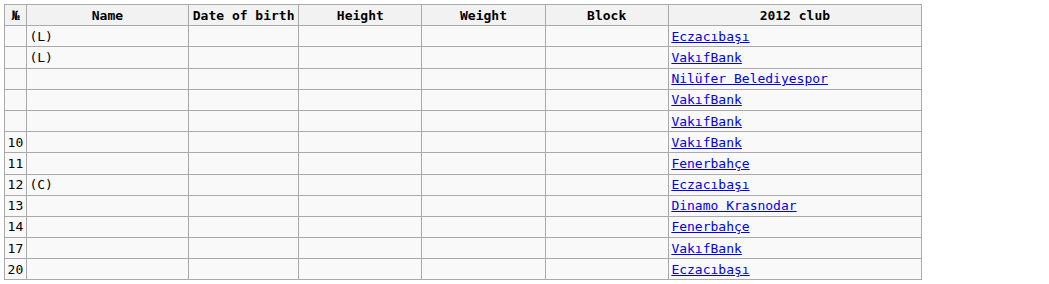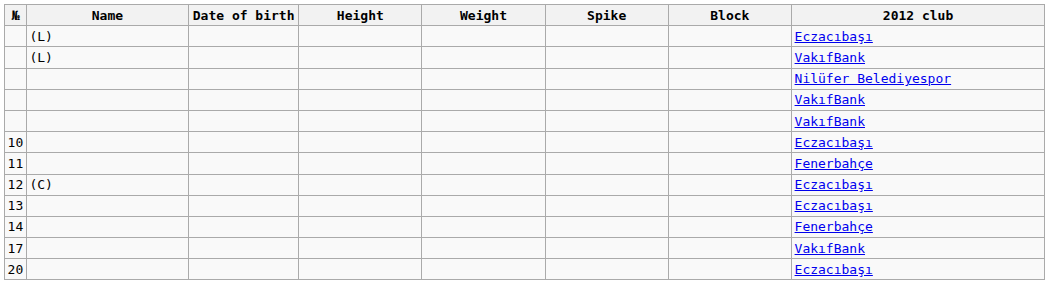 <table class="wikitable sortable" style="font-size:100%; text-align:center;">
 <tr>
 <th>№</th>
 <th style="width:12em">Name</th>
 <th style="width:8em">Date of birth</th>
 <th style="width:9em">Height</th>
 <th style="width:9em">Weight</th>
+<th style="width:9em">Spike</th>
 <th style="width:9em">Block</th>
 <th style="width:19em">2012 club</th>
 </tr>
 <tr>
 <td></td>
 <td style="text-align:left;"> (L)</td>
 <td style="text-align:right;"></td>
+<td></td>
 <td></td>
 <td></td>
 <td></td>
 <td style="text-align:left;"> <a href='#'>Eczacıbaşı</a></td>
 </tr>
 <tr>
 <td></td>
 <td style="text-align:left;"> (L)</td>
 <td style="text-align:right;"></td>
 <td></td>
 <td></td>
 <td></td>
+<td></td>
 <td style="text-align:left;"> <a href='#'>VakıfBank</a></td>
 </tr>
 <tr>
 <td></td>
 <td style="text-align:left;"></td>
 <td style="text-align:right;"></td>
+<td></td>
 <td></td>
 <td></td>
 <td></td>
 <td style="text-align:left;"> <a href='#'>Nilüfer Belediyespor</a></td>
 </tr>
 <tr>
 <td></td>
 <td style="text-align:left;"></td>
 <td style="text-align:right;"></td>
 <td></td>
 <td></td>
 <td></td>
+<td></td>
 <td style="text-align:left;"> <a href='#'>VakıfBank</a></td>
 </tr>
 <tr>
 <td></td>
 <td style="text-align:left;"></td>
 <td style="text-align:right;"></td>
+<td></td>
 <td></td>
 <td></td>
 <td></td>
 <td style="text-align:left;"> <a href='#'>VakıfBank</a></td>
 </tr>
 <tr>
 <td>10</td>
 <td style="text-align:left;"></td>
 <td style="text-align:right;"></td>
 <td></td>
 <td></td>
 <td></td>
-<td style="text-align:left;"> <a href='#'>VakıfBank</a></td>
+<td></td>
+<td style="text-align:left;"> <a href='#'>Eczacıbaşı</a></td>
 </tr>
 <tr>
 <td>11</td>
 <td style="text-align:left;"></td>
 <td style="text-align:right;"></td>
+<td></td>
 <td></td>
 <td></td>
 <td></td>
 <td style="text-align:left;"> <a href='#'>Fenerbahçe</a></td>
 </tr>
 <tr>
 <td>12</td>
 <td style="text-align:left;"> (C)</td>
 <td style="text-align:right;"></td>
 <td></td>
 <td></td>
 <td></td>
+<td></td>
 <td style="text-align:left;"> <a href='#'>Eczacıbaşı</a></td>
 </tr>
 <tr>
 <td>13</td>
 <td style="text-align:left;"></td>
 <td style="text-align:right;"></td>
 <td></td>
 <td></td>
 <td></td>
-<td style="text-align:left;"> <a href='#'>Dinamo Krasnodar</a></td>
+<td></td>
+<td style="text-align:left;"> <a href='#'>Eczacıbaşı</a></td>
 </tr>
 <tr>
 <td>14</td>
 <td style="text-align:left;"></td>
 <td style="text-align:right;"></td>
+<td></td>
 <td></td>
 <td></td>
 <td></td>
 <td style="text-align:left;"> <a href='#'>Fenerbahçe</a></td>
 </tr>
 <tr>
 <td>17</td>
 <td style="text-align:left;"></td>
 <td style="text-align:right;"></td>
 <td></td>
 <td></td>
 <td></td>
+<td></td>
 <td style="text-align:left;"> <a href='#'>VakıfBank</a></td>
 </tr>
 <tr>
 <td>20</td>
 <td style="text-align:left;"></td>
 <td style="text-align:right;"></td>
 <td></td>
 <td></td>
 <td></td>
+<td></td>
 <td style="text-align:left;"> <a href='#'>Eczacıbaşı</a></td>
 </tr>
 </table>
